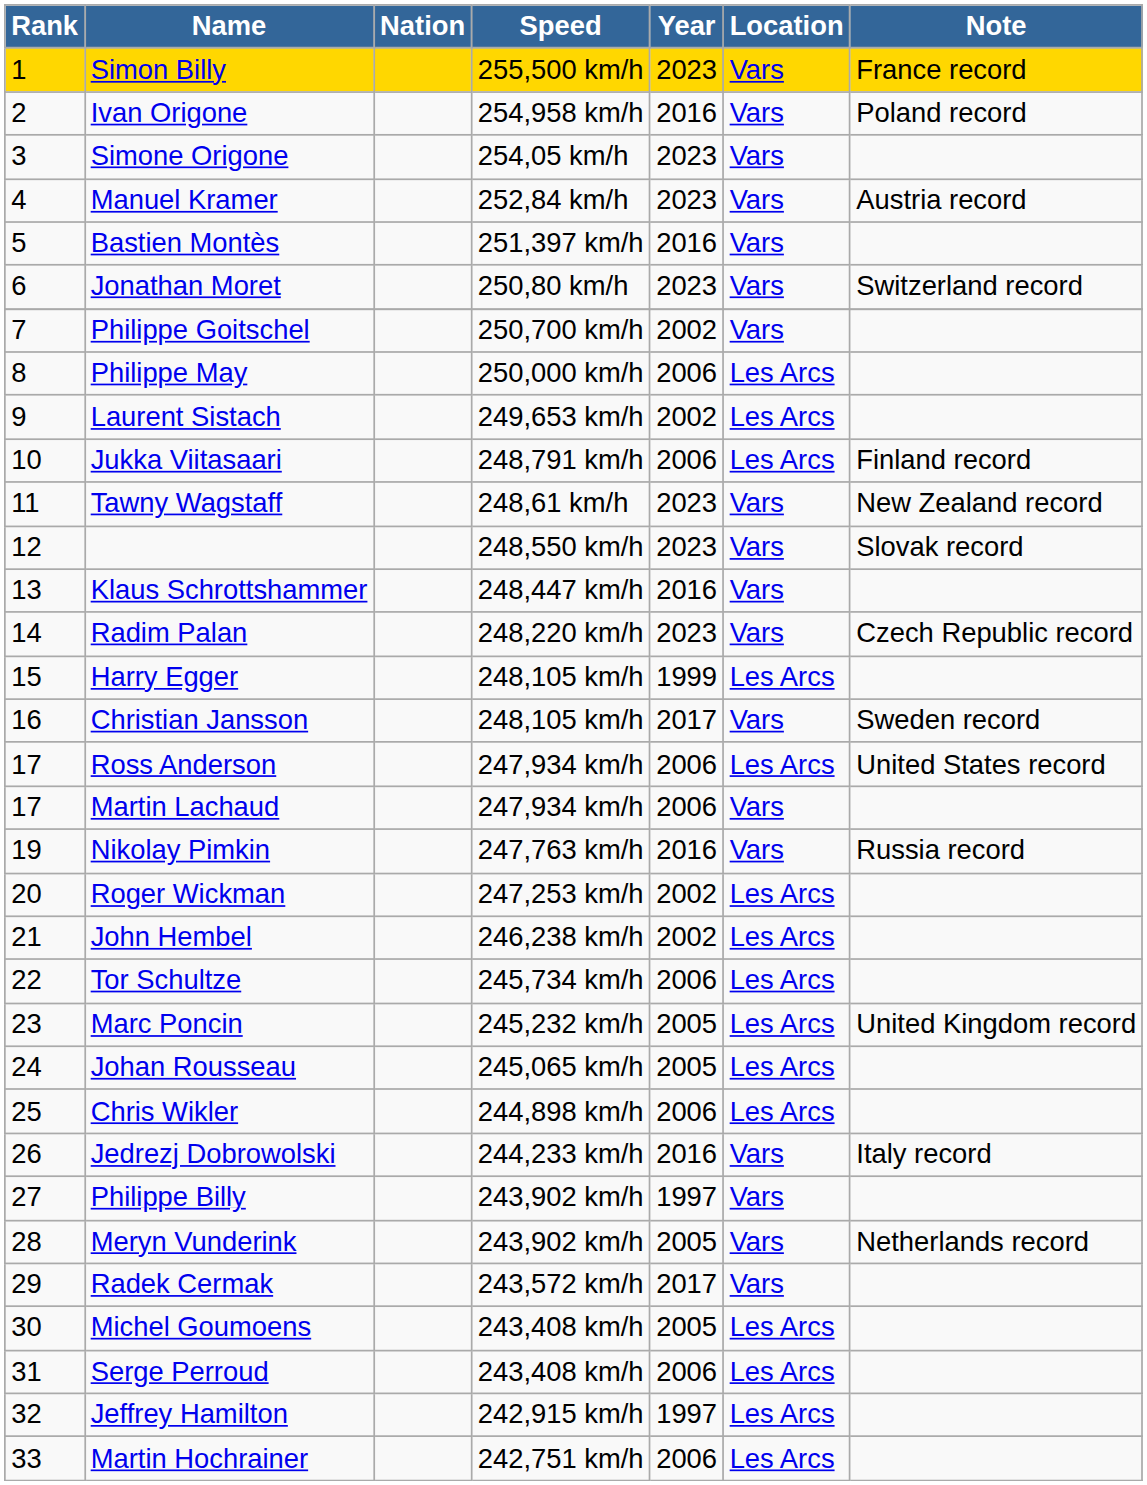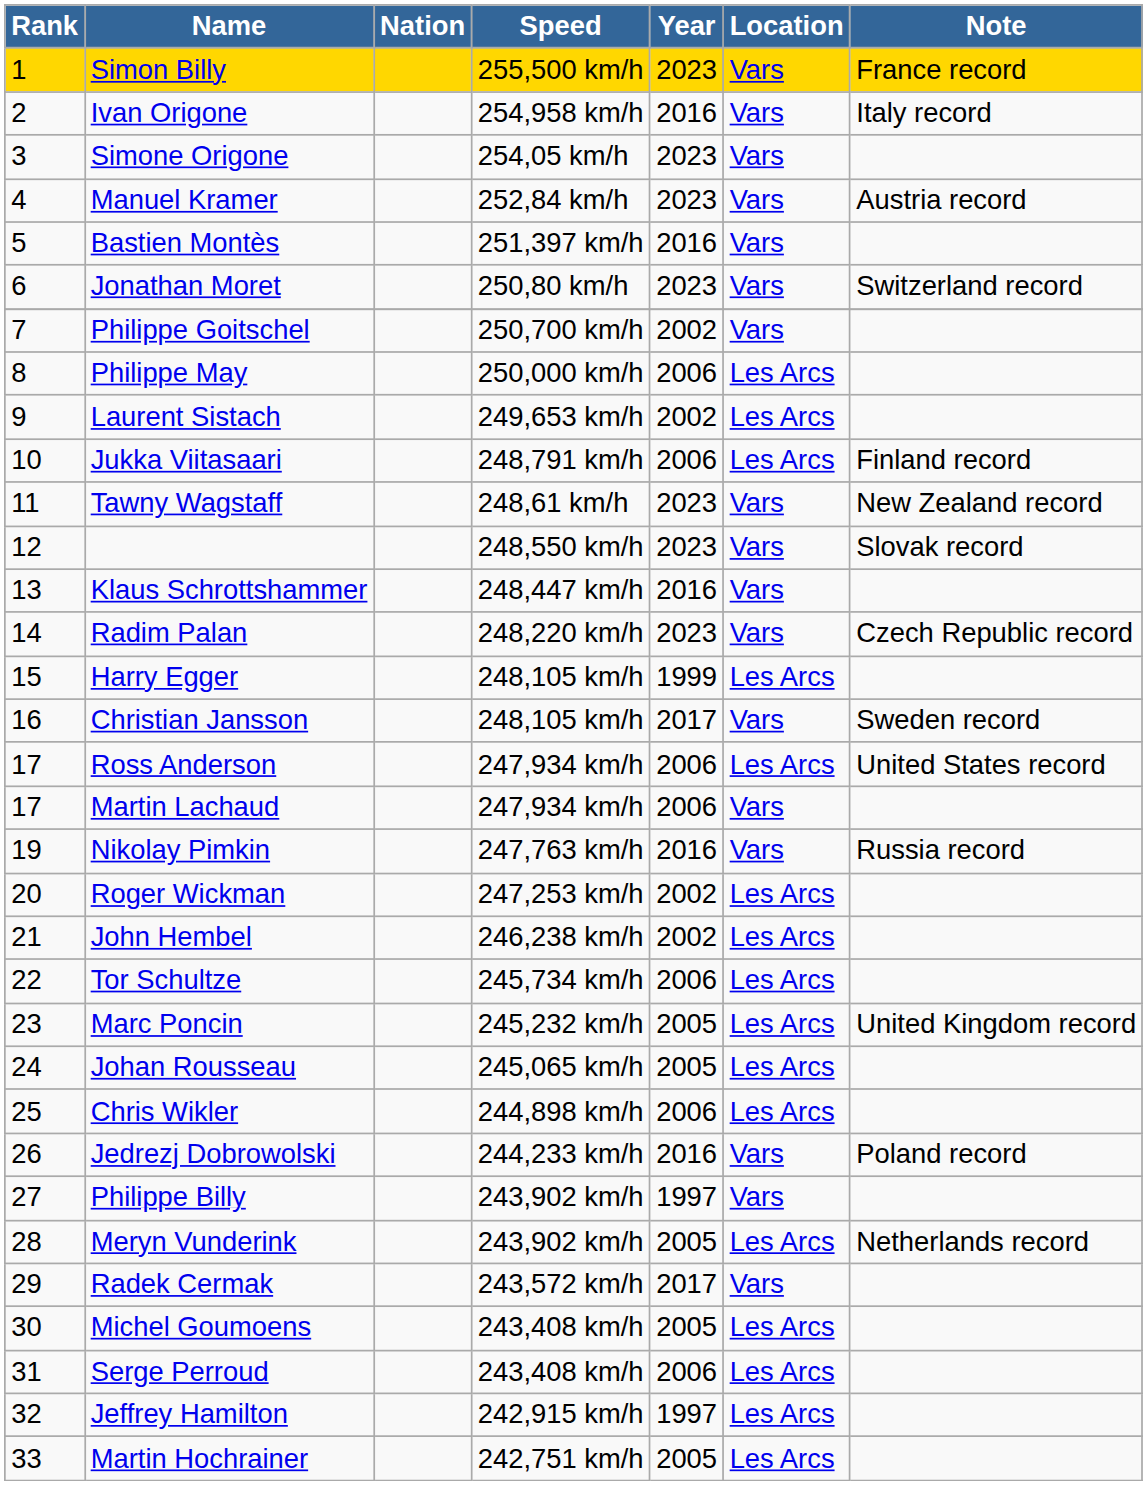 <table class="wikitable" style="font-size:100%">
 <tr align="center" style="background-color:#369">
 <td style="color:white;"><strong>Rank</strong></td>
 <td style="color:white;"><strong>Name</strong></td>
 <td style="color:white;"><strong>Nation</strong></td>
 <td style="color:white;"><strong>Speed</strong></td>
 <td style="color:white;"><strong>Year</strong></td>
 <td style="color:white;"><strong>Location</strong></td>
 <td style="color:white;"><strong>Note</strong></td>
 </tr>
 <tr>
 <td bgcolor="gold">1</td>
 <td bgcolor="gold"><a href='#'>Simon Billy</a></td>
 <td bgcolor="gold"></td>
 <td bgcolor="gold">255,500 km/h</td>
 <td bgcolor="gold">2023</td>
 <td bgcolor="gold"> <a href='#'>Vars</a></td>
 <td bgcolor="gold">France record</td>
 </tr>
 <tr>
 <td>2</td>
 <td><a href='#'>Ivan Origone</a></td>
 <td></td>
 <td>254,958 km/h</td>
 <td>2016</td>
 <td> <a href='#'>Vars</a></td>
-<td>Poland record</td>
+<td>Italy record</td>
 </tr>
 <tr>
 <td>3</td>
 <td><a href='#'>Simone Origone</a></td>
 <td></td>
 <td>254,05 km/h</td>
 <td>2023</td>
 <td> <a href='#'>Vars</a></td>
 <td></td>
 </tr>
 <tr>
 <td>4</td>
 <td><a href='#'>Manuel Kramer</a></td>
 <td></td>
 <td>252,84 km/h</td>
 <td>2023</td>
 <td> <a href='#'>Vars</a></td>
 <td>Austria record</td>
 </tr>
 <tr>
 <td>5</td>
 <td><a href='#'>Bastien Montès</a></td>
 <td></td>
 <td>251,397 km/h</td>
 <td>2016</td>
 <td> <a href='#'>Vars</a></td>
 <td></td>
 </tr>
 <tr>
 <td>6</td>
 <td><a href='#'>Jonathan Moret</a></td>
 <td></td>
 <td>250,80 km/h</td>
 <td>2023</td>
 <td> <a href='#'>Vars</a></td>
 <td>Switzerland record</td>
 </tr>
 <tr>
 </tr>
 <tr>
 <td>7</td>
 <td><a href='#'>Philippe Goitschel</a></td>
 <td></td>
 <td>250,700 km/h</td>
 <td>2002</td>
 <td> <a href='#'>Vars</a></td>
 <td></td>
 </tr>
 <tr>
 <td>8</td>
 <td><a href='#'>Philippe May</a></td>
 <td></td>
 <td>250,000 km/h</td>
 <td>2006</td>
 <td> <a href='#'>Les Arcs</a></td>
 <td></td>
 </tr>
 <tr>
 <td>9</td>
 <td><a href='#'>Laurent Sistach</a></td>
 <td></td>
 <td>249,653 km/h</td>
 <td>2002</td>
 <td> <a href='#'>Les Arcs</a></td>
 <td></td>
 </tr>
 <tr>
 <td>10</td>
 <td><a href='#'>Jukka Viitasaari</a></td>
 <td></td>
 <td>248,791 km/h</td>
 <td>2006</td>
 <td> <a href='#'>Les Arcs</a></td>
 <td>Finland record</td>
 </tr>
 <tr>
 <td>11</td>
 <td><a href='#'>Tawny Wagstaff</a></td>
 <td></td>
 <td>248,61 km/h</td>
 <td>2023</td>
 <td> <a href='#'>Vars</a></td>
 <td>New Zealand record</td>
 </tr>
 <tr>
 <td>12</td>
 <td></td>
 <td></td>
 <td>248,550 km/h</td>
 <td>2023</td>
 <td> <a href='#'>Vars</a></td>
 <td>Slovak record</td>
 </tr>
 <tr>
 <td>13</td>
 <td><a href='#'>Klaus Schrottshammer</a></td>
 <td></td>
 <td>248,447 km/h</td>
 <td>2016</td>
 <td> <a href='#'>Vars</a></td>
 <td></td>
 </tr>
 <tr>
 <td>14</td>
 <td><a href='#'>Radim Palan</a></td>
 <td></td>
 <td>248,220 km/h</td>
 <td>2023</td>
 <td> <a href='#'>Vars</a></td>
 <td>Czech Republic record</td>
 </tr>
 <tr>
 <td>15</td>
 <td><a href='#'>Harry Egger</a></td>
 <td></td>
 <td>248,105 km/h</td>
 <td>1999</td>
 <td> <a href='#'>Les Arcs</a></td>
 <td></td>
 </tr>
 <tr>
 <td>16</td>
 <td><a href='#'>Christian Jansson</a></td>
 <td></td>
 <td>248,105 km/h</td>
 <td>2017</td>
 <td> <a href='#'>Vars</a></td>
 <td>Sweden record</td>
 </tr>
 <tr>
 <td>17</td>
 <td><a href='#'>Ross Anderson</a></td>
 <td></td>
 <td>247,934 km/h</td>
 <td>2006</td>
 <td> <a href='#'>Les Arcs</a></td>
 <td>United States record</td>
 </tr>
 <tr>
 <td>17</td>
 <td><a href='#'>Martin Lachaud</a></td>
 <td></td>
 <td>247,934 km/h</td>
 <td>2006</td>
 <td> <a href='#'>Vars</a></td>
 <td></td>
 </tr>
 <tr>
 <td>19</td>
 <td><a href='#'>Nikolay Pimkin</a></td>
 <td></td>
 <td>247,763 km/h</td>
 <td>2016</td>
 <td> <a href='#'>Vars</a></td>
 <td>Russia record</td>
 </tr>
 <tr>
 <td>20</td>
 <td><a href='#'>Roger Wickman</a></td>
 <td></td>
 <td>247,253 km/h</td>
 <td>2002</td>
 <td> <a href='#'>Les Arcs</a></td>
 <td></td>
 </tr>
 <tr>
 <td>21</td>
 <td><a href='#'>John Hembel</a></td>
 <td></td>
 <td>246,238 km/h</td>
 <td>2002</td>
 <td> <a href='#'>Les Arcs</a></td>
 <td></td>
 </tr>
 <tr>
 <td>22</td>
 <td><a href='#'>Tor Schultze</a></td>
 <td></td>
 <td>245,734 km/h</td>
 <td>2006</td>
 <td> <a href='#'>Les Arcs</a></td>
 <td></td>
 </tr>
 <tr>
 <td>23</td>
 <td><a href='#'>Marc Poncin</a></td>
 <td></td>
 <td>245,232 km/h</td>
 <td>2005</td>
 <td> <a href='#'>Les Arcs</a></td>
 <td>United Kingdom record</td>
 </tr>
 <tr>
 <td>24</td>
 <td><a href='#'>Johan Rousseau</a></td>
 <td></td>
 <td>245,065 km/h</td>
 <td>2005</td>
 <td> <a href='#'>Les Arcs</a></td>
 <td></td>
 </tr>
 <tr>
 <td>25</td>
 <td><a href='#'>Chris Wikler</a></td>
 <td></td>
 <td>244,898 km/h</td>
 <td>2006</td>
 <td> <a href='#'>Les Arcs</a></td>
 <td></td>
 </tr>
 <tr>
 <td>26</td>
 <td><a href='#'>Jedrezj Dobrowolski</a></td>
 <td></td>
 <td>244,233 km/h</td>
 <td>2016</td>
 <td> <a href='#'>Vars</a></td>
-<td>Italy record</td>
+<td>Poland record</td>
 </tr>
 <tr>
 <td>27</td>
 <td><a href='#'>Philippe Billy</a></td>
 <td></td>
 <td>243,902 km/h</td>
 <td>1997</td>
 <td> <a href='#'>Vars</a></td>
 <td></td>
 </tr>
 <tr>
 <td>28</td>
 <td><a href='#'>Meryn Vunderink</a></td>
 <td></td>
 <td>243,902 km/h</td>
 <td>2005</td>
-<td> <a href='#'>Vars</a></td>
+<td> <a href='#'>Les Arcs</a></td>
 <td>Netherlands record</td>
 </tr>
 <tr>
 <td>29</td>
 <td><a href='#'>Radek Cermak</a></td>
 <td></td>
 <td>243,572 km/h</td>
 <td>2017</td>
 <td> <a href='#'>Vars</a></td>
 <td></td>
 </tr>
 <tr>
 <td>30</td>
 <td><a href='#'>Michel Goumoens</a></td>
 <td></td>
 <td>243,408 km/h</td>
 <td>2005</td>
 <td> <a href='#'>Les Arcs</a></td>
 <td></td>
 </tr>
 <tr>
 <td>31</td>
 <td><a href='#'>Serge Perroud</a></td>
 <td></td>
 <td>243,408 km/h</td>
 <td>2006</td>
 <td> <a href='#'>Les Arcs</a></td>
 <td></td>
 </tr>
 <tr>
 <td>32</td>
 <td><a href='#'>Jeffrey Hamilton</a></td>
 <td></td>
 <td>242,915 km/h</td>
 <td>1997</td>
 <td> <a href='#'>Les Arcs</a></td>
 <td></td>
 </tr>
 <tr>
 <td>33</td>
 <td><a href='#'>Martin Hochrainer</a></td>
 <td></td>
 <td>242,751 km/h</td>
-<td>2006</td>
+<td>2005</td>
 <td> <a href='#'>Les Arcs</a></td>
 <td></td>
 </tr>
 </table>
